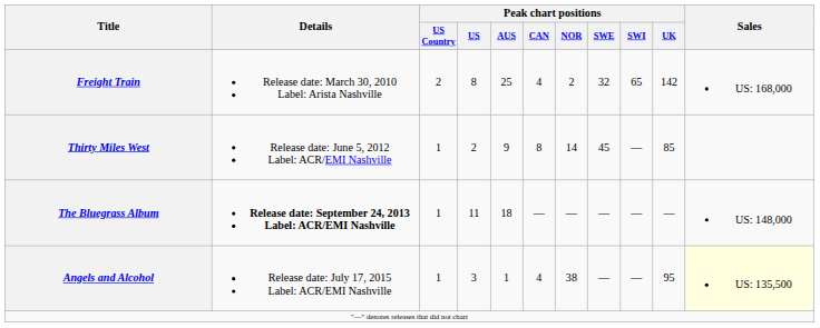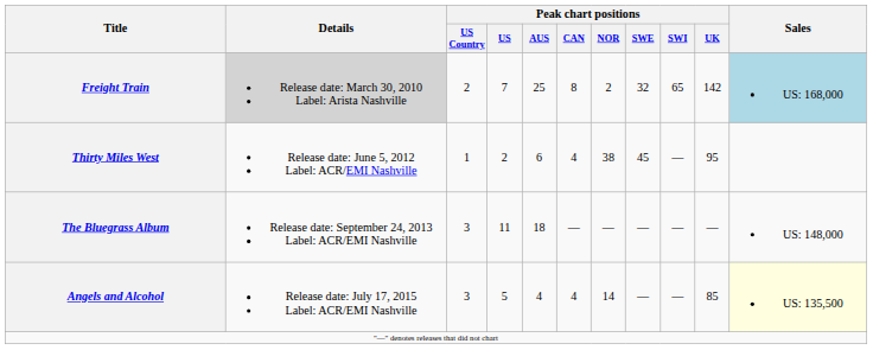 <table class="wikitable plainrowheaders" style="text-align:center;">
 <tr>
 <th rowspan="2" style="width:18em;">Title</th>
 <th rowspan="2" style="width:18em;">Details</th>
 <th colspan="8">Peak chart positions</th>
 <th scope="col" rowspan="2" style="width:11em;">Sales</th>
 </tr>
 <tr style="font-size:smaller;">
 <th width="40"><a href='#'>US Country</a><br></th>
 <th width="40"><a href='#'>US</a><br></th>
 <th width="40"><a href='#'>AUS</a><br></th>
 <th width="40"><a href='#'>CAN</a><br></th>
 <th width="40"><a href='#'>NOR</a><br></th>
 <th width="40"><a href='#'>SWE</a><br></th>
 <th width="40"><a href='#'>SWI</a><br></th>
 <th width="40"><a href='#'>UK</a><br></th>
 </tr>
 <tr>
 <th scope="row"><em><a href='#'>Freight Train</a></em></th>
-<td><br><ul><li>Release date: March 30, 2010</li><li>Label: Arista Nashville</li></ul></td>
+<td style="background: lightgrey;"><br><ul><li>Release date: March 30, 2010</li><li>Label: Arista Nashville</li></ul></td>
 <td>2</td>
+<td>7</td>
+<td>25</td>
 <td>8</td>
-<td>25</td>
-<td>4</td>
 <td>2</td>
 <td>32</td>
 <td>65</td>
 <td>142</td>
-<td><br><ul><li>US: 168,000</li></ul></td>
+<td style="background: lightblue;"><br><ul><li>US: 168,000</li></ul></td>
 </tr>
 <tr>
 <th scope="row"><em><a href='#'>Thirty Miles West</a></em></th>
 <td><br><ul><li>Release date: June 5, 2012</li><li>Label: ACR/<a href='#'>EMI Nashville</a></li></ul></td>
 <td>1</td>
 <td>2</td>
-<td>9</td>
-<td>8</td>
-<td>14</td>
+<td>6</td>
+<td>4</td>
+<td>38</td>
 <td>45</td>
 <td>—</td>
-<td>85</td>
+<td>95</td>
 <td></td>
 </tr>
 <tr>
 <th scope="row"><em><a href='#'>The Bluegrass Album</a></em></th>
-<td><strong><br><ul><li>Release date: September 24, 2013</li><li>Label: ACR/EMI Nashville</li></ul></strong></td>
-<td>1</td>
+<td><br><ul><li>Release date: September 24, 2013</li><li>Label: ACR/EMI Nashville</li></ul></td>
+<td>3</td>
 <td>11</td>
 <td>18</td>
 <td>—</td>
 <td>—</td>
 <td>—</td>
 <td>—</td>
 <td>—</td>
 <td><br><ul><li>US: 148,000</li></ul></td>
 </tr>
 <tr>
 <th scope="row"><em><a href='#'>Angels and Alcohol</a></em></th>
 <td><br><ul><li>Release date: July 17, 2015</li><li>Label: ACR/EMI Nashville</li></ul></td>
-<td>1</td>
 <td>3</td>
-<td>1</td>
+<td>5</td>
 <td>4</td>
-<td>38</td>
+<td>4</td>
+<td>14</td>
 <td>—</td>
 <td>—</td>
-<td>95</td>
+<td>85</td>
 <td style="background: lightyellow;"><br><ul><li>US: 135,500</li></ul></td>
 </tr>
 <tr>
 <td colspan="12" style="font-size:8pt">"—" denotes releases that did not chart</td>
 </tr>
 </table>
